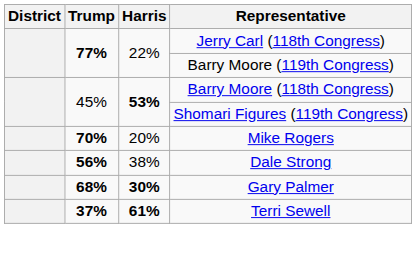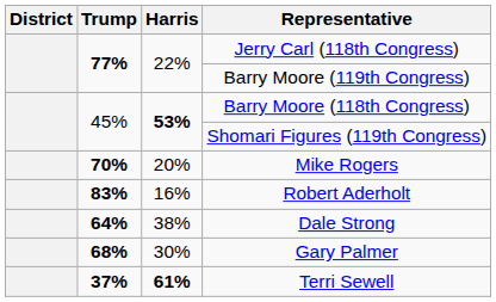 <table class=wikitable>
 <tr>
 <th>District</th>
 <th>Trump</th>
 <th>Harris</th>
 <th>Representative</th>
 </tr>
 <tr align=center>
 <th rowspan=2 ></th>
 <td rowspan=2><strong>77%</strong></td>
 <td rowspan=2>22%</td>
 <td><a href='#'>Jerry Carl</a> (<a href='#'>118th Congress</a>)</td>
 </tr>
 <tr align=center>
 <td>Barry Moore (<a href='#'>119th Congress</a>)</td>
 </tr>
 <tr align=center>
 <th rowspan=2 ></th>
 <td rowspan=2>45%</td>
 <td rowspan=2><strong>53%</strong></td>
 <td><a href='#'>Barry Moore</a> (<a href='#'>118th Congress</a>)</td>
 </tr>
 <tr align=center>
 <td><a href='#'>Shomari Figures</a> (<a href='#'>119th Congress</a>)</td>
 </tr>
 <tr align=center>
 <th></th>
 <td><strong>70%</strong></td>
 <td>20%</td>
 <td><a href='#'>Mike Rogers</a></td>
 </tr>
 <tr align=center>
 <th></th>
-<td><strong>56%</strong></td>
+<td><strong>83%</strong></td>
+<td>16%</td>
+<td><a href='#'>Robert Aderholt</a></td>
+</tr>
+<tr align=center>
+<th></th>
+<td><strong>64%</strong></td>
 <td>38%</td>
 <td><a href='#'>Dale Strong</a></td>
 </tr>
 <tr align=center>
 <th></th>
 <td><strong>68%</strong></td>
-<td><strong>30%</strong></td>
+<td>30%</td>
 <td><a href='#'>Gary Palmer</a></td>
 </tr>
 <tr align=center>
 <th></th>
 <td><strong>37%</strong></td>
 <td><strong>61%</strong></td>
 <td><a href='#'>Terri Sewell</a></td>
 </tr>
 </table>
